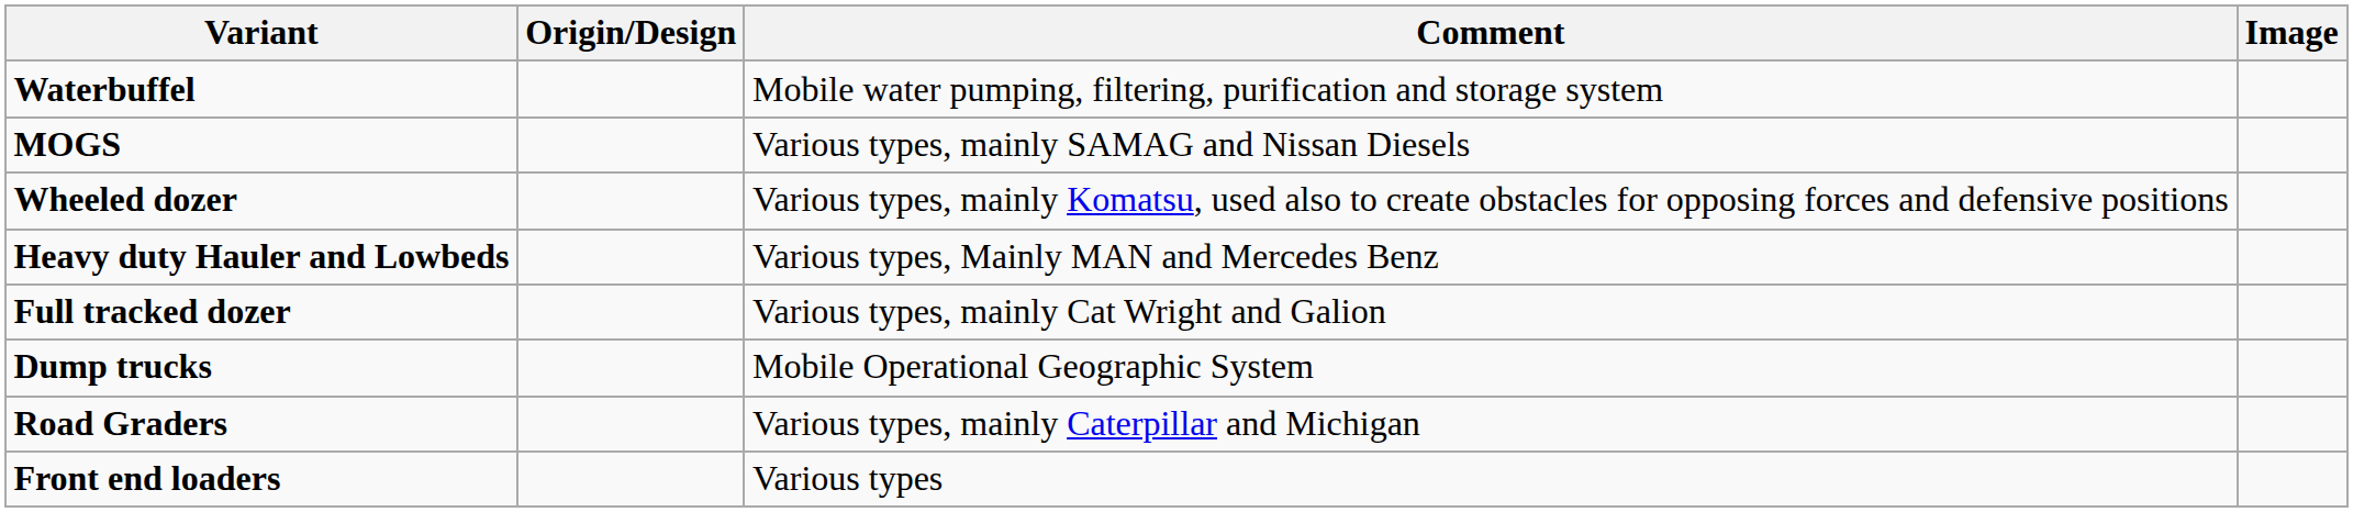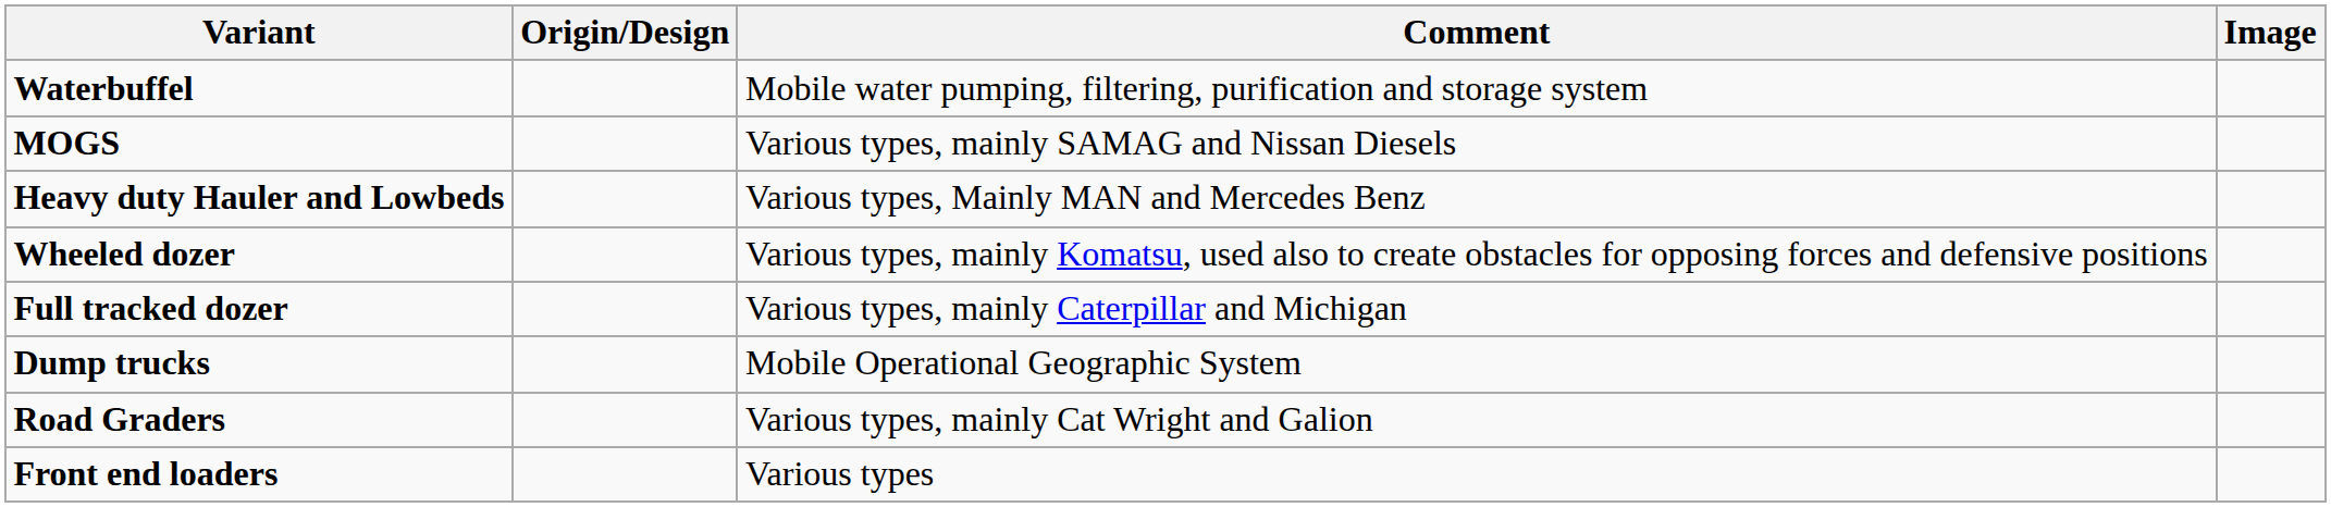 <table class="wikitable sortable">
 <tr>
 <th>Variant</th>
 <th>Origin/Design</th>
 <th>Comment</th>
 <th>Image</th>
 </tr>
 <tr>
 <td><strong>Waterbuffel</strong></td>
 <td></td>
 <td>Mobile water pumping, filtering, purification and storage system</td>
 <td></td>
 </tr>
 <tr>
 <td><strong>MOGS</strong></td>
 <td></td>
 <td>Various types, mainly SAMAG and Nissan Diesels</td>
 <td></td>
 </tr>
 <tr>
+<td><strong>Heavy duty Hauler and Lowbeds</strong></td>
+<td></td>
+<td>Various types, Mainly MAN and Mercedes Benz</td>
+<td></td>
+</tr>
+<tr>
 <td><strong>Wheeled dozer</strong></td>
 <td></td>
 <td>Various types, mainly <a href='#'>Komatsu</a>, used also to create obstacles for opposing forces and defensive positions</td>
 <td></td>
 </tr>
 <tr>
-<td><strong>Heavy duty Hauler and Lowbeds</strong></td>
-<td></td>
-<td>Various types, Mainly MAN and Mercedes Benz</td>
-<td></td>
-</tr>
-<tr>
 <td><strong>Full tracked dozer</strong></td>
 <td></td>
-<td>Various types, mainly Cat Wright and Galion</td>
+<td>Various types, mainly <a href='#'>Caterpillar</a> and Michigan</td>
 <td></td>
 </tr>
 <tr>
 <td><strong>Dump trucks</strong></td>
 <td> </td>
 <td>Mobile Operational Geographic System</td>
 <td></td>
 </tr>
 <tr>
 <td><strong>Road Graders</strong></td>
 <td></td>
-<td>Various types, mainly <a href='#'>Caterpillar</a> and Michigan</td>
+<td>Various types, mainly Cat Wright and Galion</td>
 <td></td>
 </tr>
 <tr>
 <td><strong>Front end loaders</strong></td>
 <td></td>
 <td>Various types</td>
 <td></td>
 </tr>
 <tr>
 </tr>
 </table>
